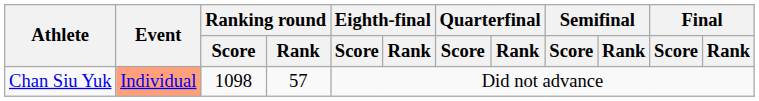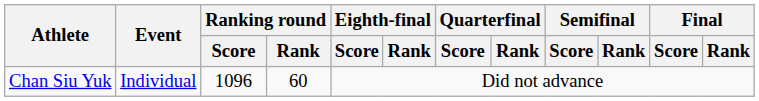 <table class="wikitable" style="font-size:90%">
 <tr>
 <th rowspan="2">Athlete</th>
 <th rowspan="2">Event</th>
 <th colspan="2">Ranking round</th>
 <th colspan="2">Eighth-final</th>
 <th colspan="2">Quarterfinal</th>
 <th colspan="2">Semifinal</th>
 <th colspan="2">Final</th>
 </tr>
 <tr>
 <th>Score</th>
 <th>Rank</th>
 <th>Score</th>
 <th>Rank</th>
 <th>Score</th>
 <th>Rank</th>
 <th>Score</th>
 <th>Rank</th>
 <th>Score</th>
 <th>Rank</th>
 </tr>
 <tr>
 <td><a href='#'>Chan Siu Yuk</a></td>
-<td style="background: lightsalmon;"><a href='#'>Individual</a></td>
-<td align=center>1098</td>
-<td align=center>57</td>
+<td><a href='#'>Individual</a></td>
+<td align=center>1096</td>
+<td align=center>60</td>
 <td colspan=8  align=center>Did not advance</td>
 </tr>
 </table>
